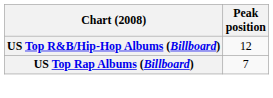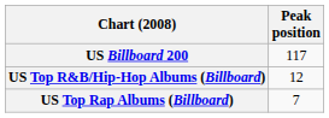 <table class="wikitable sortable plainrowheaders" style="text-align:center">
 <tr>
 <th scope="col">Chart (2008)</th>
 <th scope="col">Peak<br>position</th>
+</tr>
+<tr>
+<th scope="row">US <a href='#'><em>Billboard</em> 200</a></th>
+<td>117</td>
 </tr>
 <tr>
 <th scope="row">US <a href='#'>Top R&B/Hip-Hop Albums</a> (<em><a href='#'>Billboard</a></em>)</th>
 <td>12</td>
 </tr>
 <tr>
 <th scope="row">US <a href='#'>Top Rap Albums</a> (<em><a href='#'>Billboard</a></em>)</th>
 <td>7</td>
 </tr>
 </table>
